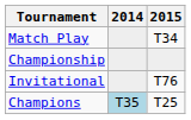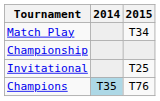 <table class="wikitable" style="text-align:center;">
 <tr>
 <th>Tournament</th>
 <th>2014</th>
 <th>2015</th>
 </tr>
 <tr>
 <td align="left"><a href='#'>Match Play</a></td>
 <td style="background:#eeeeee;"></td>
 <td>T34</td>
 </tr>
 <tr>
 <td align="left"><a href='#'>Championship</a></td>
 <td style="background:#eeeeee;"></td>
 <td style="background:#eeeeee;"></td>
 </tr>
 <tr>
 <td align="left"><a href='#'>Invitational</a></td>
 <td style="background:#eeeeee;"></td>
-<td>T76</td>
+<td>T25</td>
 </tr>
 <tr>
 <td align="left"><a href='#'>Champions</a></td>
 <td style="background: lightblue;">T35</td>
-<td>T25</td>
+<td>T76</td>
 </tr>
 </table>
